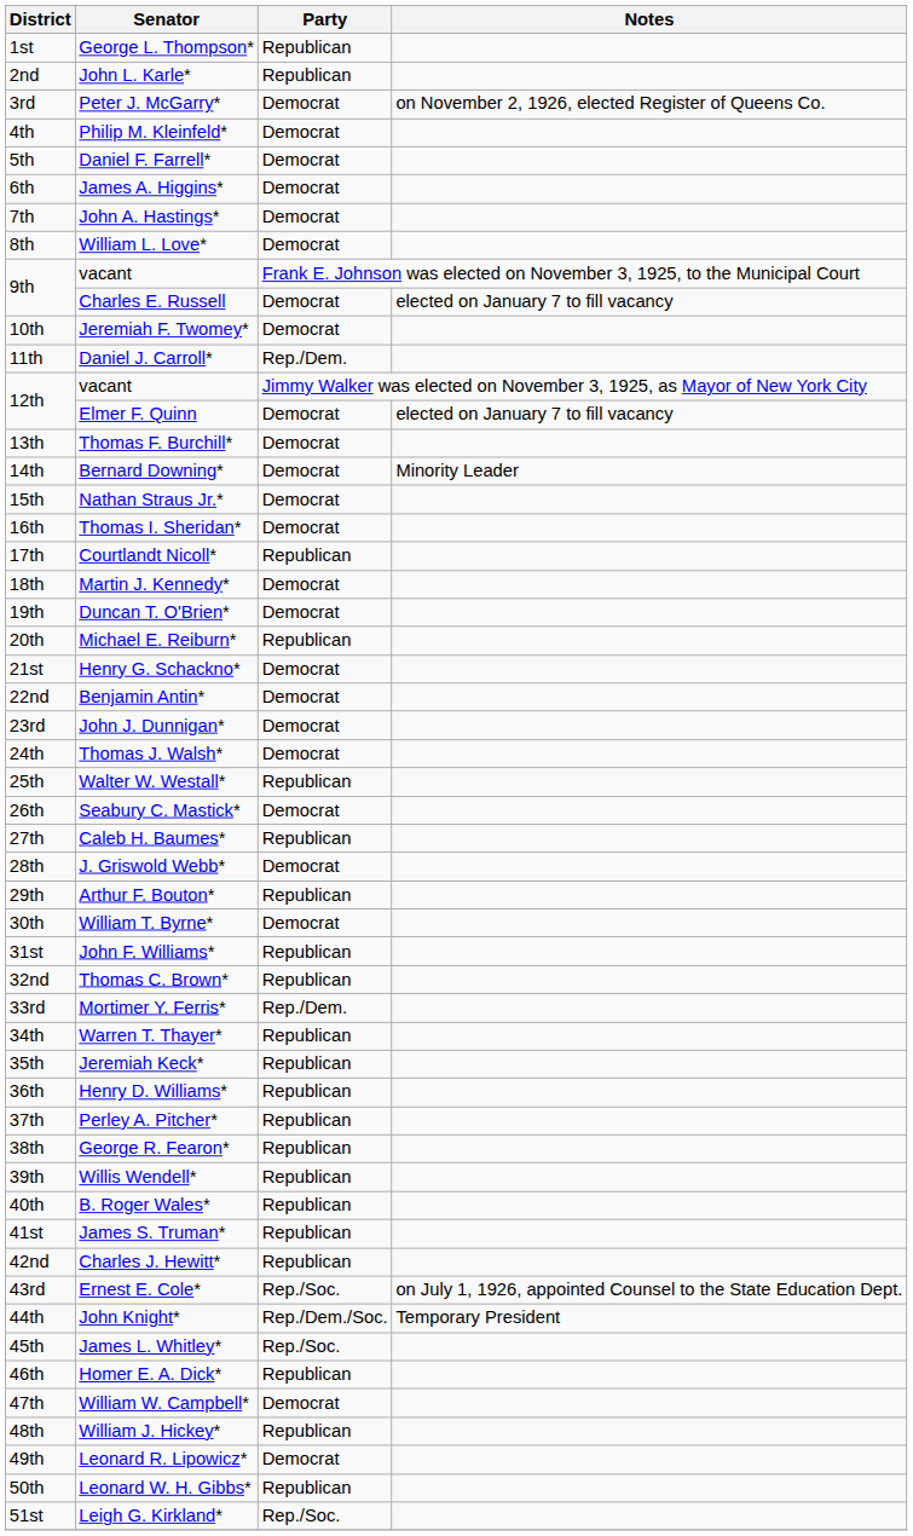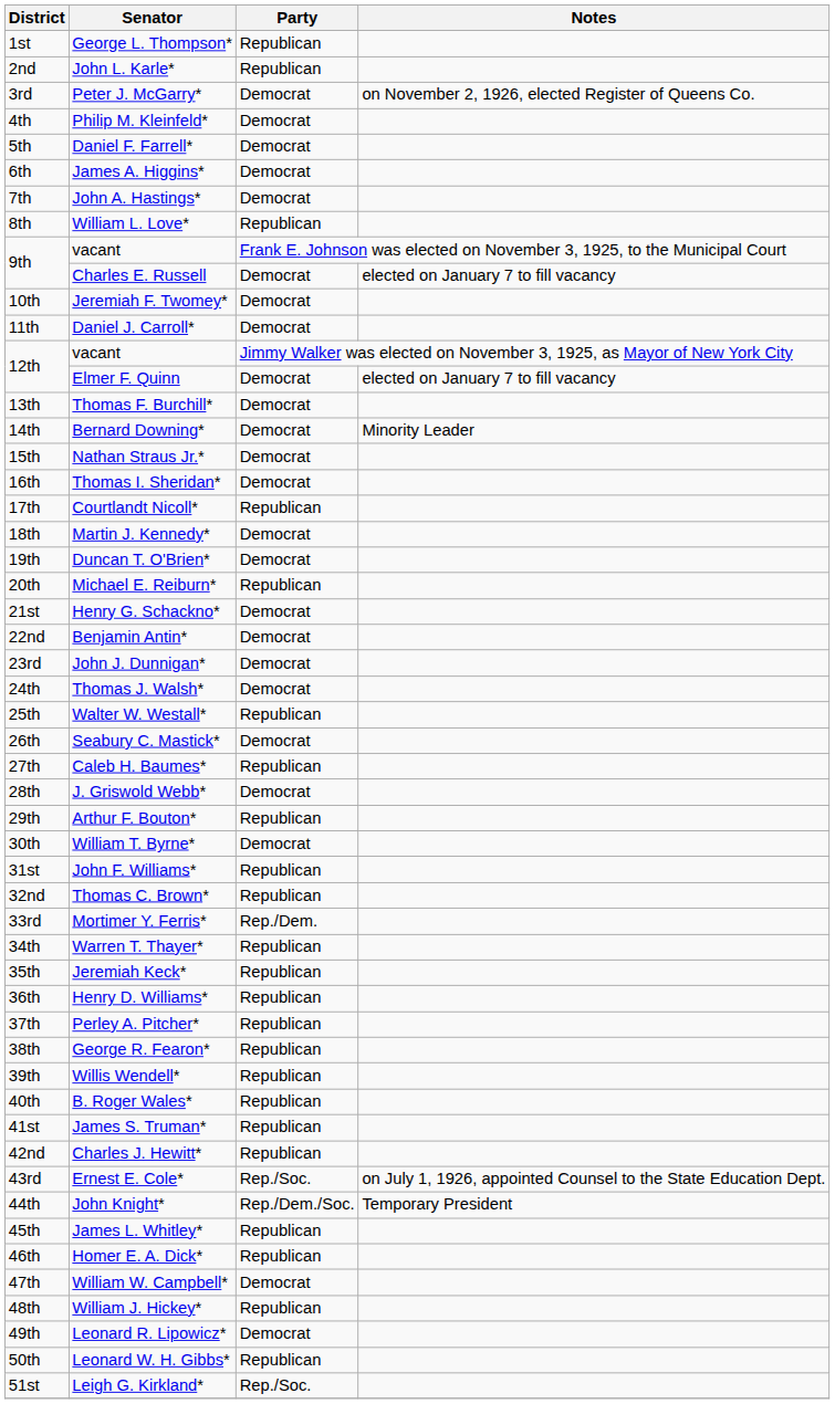 <table class=wikitable>
 <tr>
 <th>District</th>
 <th>Senator</th>
 <th>Party</th>
 <th>Notes</th>
 </tr>
 <tr>
 <td>1st</td>
 <td><a href='#'>George L. Thompson</a>*</td>
 <td>Republican</td>
 <td></td>
 </tr>
 <tr>
 <td>2nd</td>
 <td><a href='#'>John L. Karle</a>*</td>
 <td>Republican</td>
 <td></td>
 </tr>
 <tr>
 <td>3rd</td>
 <td><a href='#'>Peter J. McGarry</a>*</td>
 <td>Democrat</td>
 <td>on November 2, 1926, elected Register of Queens Co.</td>
 </tr>
 <tr>
 <td>4th</td>
 <td><a href='#'>Philip M. Kleinfeld</a>*</td>
 <td>Democrat</td>
 <td></td>
 </tr>
 <tr>
 <td>5th</td>
 <td><a href='#'>Daniel F. Farrell</a>*</td>
 <td>Democrat</td>
 <td></td>
 </tr>
 <tr>
 <td>6th</td>
 <td><a href='#'>James A. Higgins</a>*</td>
 <td>Democrat</td>
 <td></td>
 </tr>
 <tr>
 <td>7th</td>
 <td><a href='#'>John A. Hastings</a>*</td>
 <td>Democrat</td>
 <td></td>
 </tr>
 <tr>
 <td>8th</td>
 <td><a href='#'>William L. Love</a>*</td>
-<td>Democrat</td>
+<td>Republican</td>
 <td></td>
 </tr>
 <tr>
 <td rowspan="2">9th</td>
 <td>vacant</td>
 <td colspan="2"><a href='#'>Frank E. Johnson</a> was elected on November 3, 1925, to the Municipal Court</td>
 </tr>
 <tr>
 <td><a href='#'>Charles E. Russell</a></td>
 <td>Democrat</td>
 <td>elected on January 7 to fill vacancy</td>
 </tr>
 <tr>
 <td>10th</td>
 <td><a href='#'>Jeremiah F. Twomey</a>*</td>
 <td>Democrat</td>
 <td></td>
 </tr>
 <tr>
 <td>11th</td>
 <td><a href='#'>Daniel J. Carroll</a>*</td>
-<td>Rep./Dem.</td>
+<td>Democrat</td>
 <td></td>
 </tr>
 <tr>
 <td rowspan="2">12th</td>
 <td>vacant</td>
 <td colspan="2"><a href='#'>Jimmy Walker</a> was elected on November 3, 1925, as <a href='#'>Mayor of New York City</a></td>
 </tr>
 <tr>
 <td><a href='#'>Elmer F. Quinn</a></td>
 <td>Democrat</td>
 <td>elected on January 7 to fill vacancy</td>
 </tr>
 <tr>
 <td>13th</td>
 <td><a href='#'>Thomas F. Burchill</a>*</td>
 <td>Democrat</td>
 <td></td>
 </tr>
 <tr>
 <td>14th</td>
 <td><a href='#'>Bernard Downing</a>*</td>
 <td>Democrat</td>
 <td>Minority Leader</td>
 </tr>
 <tr>
 <td>15th</td>
 <td><a href='#'>Nathan Straus Jr.</a>*</td>
 <td>Democrat</td>
 <td></td>
 </tr>
 <tr>
 <td>16th</td>
 <td><a href='#'>Thomas I. Sheridan</a>*</td>
 <td>Democrat</td>
 <td></td>
 </tr>
 <tr>
 <td>17th</td>
 <td><a href='#'>Courtlandt Nicoll</a>*</td>
 <td>Republican</td>
 <td></td>
 </tr>
 <tr>
 <td>18th</td>
 <td><a href='#'>Martin J. Kennedy</a>*</td>
 <td>Democrat</td>
 <td></td>
 </tr>
 <tr>
 <td>19th</td>
 <td><a href='#'>Duncan T. O'Brien</a>*</td>
 <td>Democrat</td>
 <td></td>
 </tr>
 <tr>
 <td>20th</td>
 <td><a href='#'>Michael E. Reiburn</a>*</td>
 <td>Republican</td>
 <td></td>
 </tr>
 <tr>
 <td>21st</td>
 <td><a href='#'>Henry G. Schackno</a>*</td>
 <td>Democrat</td>
 <td></td>
 </tr>
 <tr>
 <td>22nd</td>
 <td><a href='#'>Benjamin Antin</a>*</td>
 <td>Democrat</td>
 <td></td>
 </tr>
 <tr>
 <td>23rd</td>
 <td><a href='#'>John J. Dunnigan</a>*</td>
 <td>Democrat</td>
 <td></td>
 </tr>
 <tr>
 <td>24th</td>
 <td><a href='#'>Thomas J. Walsh</a>*</td>
 <td>Democrat</td>
 <td></td>
 </tr>
 <tr>
 <td>25th</td>
 <td><a href='#'>Walter W. Westall</a>*</td>
 <td>Republican</td>
 <td></td>
 </tr>
 <tr>
 <td>26th</td>
 <td><a href='#'>Seabury C. Mastick</a>*</td>
 <td>Democrat</td>
 <td></td>
 </tr>
 <tr>
 <td>27th</td>
 <td><a href='#'>Caleb H. Baumes</a>*</td>
 <td>Republican</td>
 <td></td>
 </tr>
 <tr>
 <td>28th</td>
 <td><a href='#'>J. Griswold Webb</a>*</td>
 <td>Democrat</td>
 <td></td>
 </tr>
 <tr>
 <td>29th</td>
 <td><a href='#'>Arthur F. Bouton</a>*</td>
 <td>Republican</td>
 <td></td>
 </tr>
 <tr>
 <td>30th</td>
 <td><a href='#'>William T. Byrne</a>*</td>
 <td>Democrat</td>
 <td></td>
 </tr>
 <tr>
 <td>31st</td>
 <td><a href='#'>John F. Williams</a>*</td>
 <td>Republican</td>
 <td></td>
 </tr>
 <tr>
 <td>32nd</td>
 <td><a href='#'>Thomas C. Brown</a>*</td>
 <td>Republican</td>
 <td></td>
 </tr>
 <tr>
 <td>33rd</td>
 <td><a href='#'>Mortimer Y. Ferris</a>*</td>
 <td>Rep./Dem.</td>
 <td></td>
 </tr>
 <tr>
 <td>34th</td>
 <td><a href='#'>Warren T. Thayer</a>*</td>
 <td>Republican</td>
 <td></td>
 </tr>
 <tr>
 <td>35th</td>
 <td><a href='#'>Jeremiah Keck</a>*</td>
 <td>Republican</td>
 <td></td>
 </tr>
 <tr>
 <td>36th</td>
 <td><a href='#'>Henry D. Williams</a>*</td>
 <td>Republican</td>
 <td></td>
 </tr>
 <tr>
 <td>37th</td>
 <td><a href='#'>Perley A. Pitcher</a>*</td>
 <td>Republican</td>
 <td></td>
 </tr>
 <tr>
 <td>38th</td>
 <td><a href='#'>George R. Fearon</a>*</td>
 <td>Republican</td>
 <td></td>
 </tr>
 <tr>
 <td>39th</td>
 <td><a href='#'>Willis Wendell</a>*</td>
 <td>Republican</td>
 <td></td>
 </tr>
 <tr>
 <td>40th</td>
 <td><a href='#'>B. Roger Wales</a>*</td>
 <td>Republican</td>
 <td></td>
 </tr>
 <tr>
 <td>41st</td>
 <td><a href='#'>James S. Truman</a>*</td>
 <td>Republican</td>
 <td></td>
 </tr>
 <tr>
 <td>42nd</td>
 <td><a href='#'>Charles J. Hewitt</a>*</td>
 <td>Republican</td>
 <td></td>
 </tr>
 <tr>
 <td>43rd</td>
 <td><a href='#'>Ernest E. Cole</a>*</td>
 <td>Rep./Soc.</td>
 <td>on July 1, 1926, appointed Counsel to the State Education Dept.</td>
 </tr>
 <tr>
 <td>44th</td>
 <td><a href='#'>John Knight</a>*</td>
 <td>Rep./Dem./Soc.</td>
 <td>Temporary President</td>
 </tr>
 <tr>
 <td>45th</td>
 <td><a href='#'>James L. Whitley</a>*</td>
-<td>Rep./Soc.</td>
+<td>Republican</td>
 <td></td>
 </tr>
 <tr>
 <td>46th</td>
 <td><a href='#'>Homer E. A. Dick</a>*</td>
 <td>Republican</td>
 <td></td>
 </tr>
 <tr>
 <td>47th</td>
 <td><a href='#'>William W. Campbell</a>*</td>
 <td>Democrat</td>
 <td></td>
 </tr>
 <tr>
 <td>48th</td>
 <td><a href='#'>William J. Hickey</a>*</td>
 <td>Republican</td>
 <td></td>
 </tr>
 <tr>
 <td>49th</td>
 <td><a href='#'>Leonard R. Lipowicz</a>*</td>
 <td>Democrat</td>
 <td></td>
 </tr>
 <tr>
 <td>50th</td>
 <td><a href='#'>Leonard W. H. Gibbs</a>*</td>
 <td>Republican</td>
 <td></td>
 </tr>
 <tr>
 <td>51st</td>
 <td><a href='#'>Leigh G. Kirkland</a>*</td>
 <td>Rep./Soc.</td>
 <td></td>
 </tr>
 <tr>
 </tr>
 </table>
